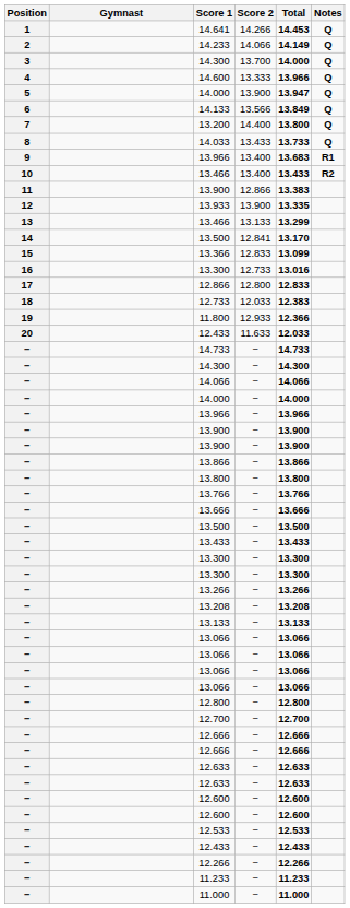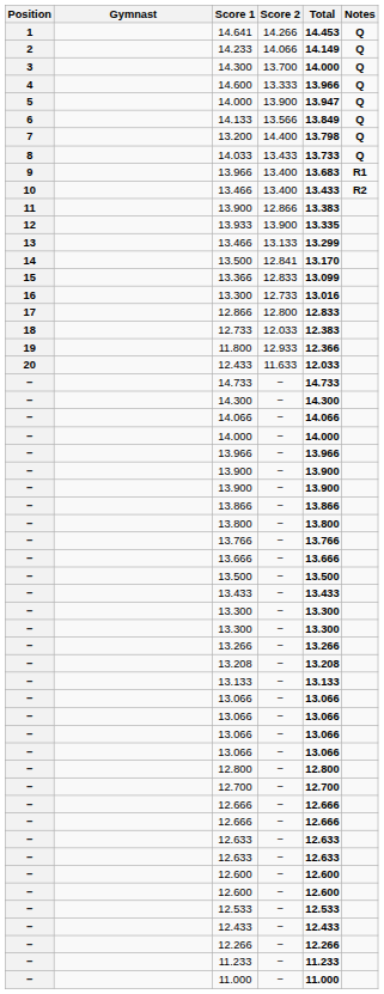 <table class="wikitable sortable" style="text-align:center; font-size:95%">
 <tr>
 <th scope=col>Position</th>
 <th scope=col width="210">Gymnast</th>
 <th scope=col>Score 1</th>
 <th scope=col>Score 2</th>
 <th scope=col>Total</th>
 <th scope=col>Notes</th>
 </tr>
 <tr>
 <th scope=row>1</th>
 <td align="left"></td>
 <td>14.641</td>
 <td>14.266</td>
 <td><strong>14.453</strong></td>
 <td><strong>Q</strong></td>
 </tr>
 <tr>
 <th scope=row>2</th>
 <td align="left"></td>
 <td>14.233</td>
 <td>14.066</td>
 <td><strong>14.149</strong></td>
 <td><strong>Q</strong></td>
 </tr>
 <tr>
 <th scope=row>3</th>
 <td align="left"></td>
 <td>14.300</td>
 <td>13.700</td>
 <td><strong>14.000</strong></td>
 <td><strong>Q</strong></td>
 </tr>
 <tr>
 <th scope=row>4</th>
 <td align="left"></td>
 <td>14.600</td>
 <td>13.333</td>
 <td><strong>13.966</strong></td>
 <td><strong>Q</strong></td>
 </tr>
 <tr>
 <th scope=row>5</th>
 <td align="left"></td>
 <td>14.000</td>
 <td>13.900</td>
 <td><strong>13.947</strong></td>
 <td><strong>Q</strong></td>
 </tr>
 <tr>
 <th scope=row>6</th>
 <td align="left"></td>
 <td>14.133</td>
 <td>13.566</td>
 <td><strong>13.849</strong></td>
 <td><strong>Q</strong></td>
 </tr>
 <tr>
 <th scope=row>7</th>
 <td align="left"></td>
 <td>13.200</td>
 <td>14.400</td>
-<td><strong>13.800</strong></td>
+<td><strong>13.798</strong></td>
 <td><strong>Q</strong></td>
 </tr>
 <tr>
 <th scope=row>8</th>
 <td align="left"></td>
 <td>14.033</td>
 <td>13.433</td>
 <td><strong>13.733</strong></td>
 <td><strong>Q</strong></td>
 </tr>
 <tr>
 <th scope=row>9</th>
 <td align="left"></td>
 <td>13.966</td>
 <td>13.400</td>
 <td><strong>13.683</strong></td>
 <td><strong>R1</strong></td>
 </tr>
 <tr>
 <th scope=row>10</th>
 <td align="left"></td>
 <td>13.466</td>
 <td>13.400</td>
 <td><strong>13.433</strong></td>
 <td><strong>R2</strong></td>
 </tr>
 <tr>
 <th scope=row>11</th>
 <td align="left"></td>
 <td>13.900</td>
 <td>12.866</td>
 <td><strong>13.383</strong></td>
 <td></td>
 </tr>
 <tr>
 <th scope=row>12</th>
 <td align="left"></td>
 <td>13.933</td>
 <td>13.900</td>
 <td><strong>13.335</strong></td>
 <td></td>
 </tr>
 <tr>
 <th scope=row>13</th>
 <td align="left"></td>
 <td>13.466</td>
 <td>13.133</td>
 <td><strong>13.299</strong></td>
 <td></td>
 </tr>
 <tr>
 <th scope=row>14</th>
 <td align="left"></td>
 <td>13.500</td>
 <td>12.841</td>
 <td><strong>13.170</strong></td>
 <td></td>
 </tr>
 <tr>
 <th scope=row>15</th>
 <td align="left"></td>
 <td>13.366</td>
 <td>12.833</td>
 <td><strong>13.099</strong></td>
 <td></td>
 </tr>
 <tr>
 <th scope=row>16</th>
 <td align="left"></td>
 <td>13.300</td>
 <td>12.733</td>
 <td><strong>13.016</strong></td>
 <td></td>
 </tr>
 <tr>
 <th scope=row>17</th>
 <td align="left"></td>
 <td>12.866</td>
 <td>12.800</td>
 <td><strong>12.833</strong></td>
 <td></td>
 </tr>
 <tr>
 <th scope=row>18</th>
 <td align="left"></td>
 <td>12.733</td>
 <td>12.033</td>
 <td><strong>12.383</strong></td>
 <td></td>
 </tr>
 <tr>
 <th scope=row>19</th>
 <td align="left"></td>
 <td>11.800</td>
 <td>12.933</td>
 <td><strong>12.366</strong></td>
 <td></td>
 </tr>
 <tr>
 <th scope=row>20</th>
 <td align="left"></td>
 <td>12.433</td>
 <td>11.633</td>
 <td><strong>12.033</strong></td>
 <td></td>
 </tr>
 <tr>
 <th scope=row>−</th>
 <td align="left"></td>
 <td>14.733</td>
 <td>−</td>
 <td><strong>14.733</strong></td>
 <td></td>
 </tr>
 <tr>
 <th scope=row>−</th>
 <td align="left"></td>
 <td>14.300</td>
 <td>−</td>
 <td><strong>14.300</strong></td>
 <td></td>
 </tr>
 <tr>
 <th scope=row>−</th>
 <td align="left"></td>
 <td>14.066</td>
 <td>−</td>
 <td><strong>14.066</strong></td>
 <td></td>
 </tr>
 <tr>
 <th scope=row>−</th>
 <td align="left"></td>
 <td>14.000</td>
 <td>−</td>
 <td><strong>14.000</strong></td>
 <td></td>
 </tr>
 <tr>
 <th scope=row>−</th>
 <td align="left"></td>
 <td>13.966</td>
 <td>−</td>
 <td><strong>13.966</strong></td>
 <td></td>
 </tr>
 <tr>
 <th scope=row>−</th>
 <td align="left"></td>
 <td>13.900</td>
 <td>−</td>
 <td><strong>13.900</strong></td>
 <td></td>
 </tr>
 <tr>
 <th scope=row>−</th>
 <td align="left"></td>
 <td>13.900</td>
 <td>−</td>
 <td><strong>13.900</strong></td>
 <td></td>
 </tr>
 <tr>
 <th scope=row>−</th>
 <td align="left"></td>
 <td>13.866</td>
 <td>−</td>
 <td><strong>13.866</strong></td>
 <td></td>
 </tr>
 <tr>
 <th scope=row>−</th>
 <td align="left"></td>
 <td>13.800</td>
 <td>−</td>
 <td><strong>13.800</strong></td>
 <td></td>
 </tr>
 <tr>
 <th scope=row>−</th>
 <td align="left"></td>
 <td>13.766</td>
 <td>−</td>
 <td><strong>13.766</strong></td>
 <td></td>
 </tr>
 <tr>
 <th scope=row>−</th>
 <td align="left"></td>
 <td>13.666</td>
 <td>−</td>
 <td><strong>13.666</strong></td>
 <td></td>
 </tr>
 <tr>
 <th scope=row>−</th>
 <td align="left"></td>
 <td>13.500</td>
 <td>−</td>
 <td><strong>13.500</strong></td>
 <td></td>
 </tr>
 <tr>
 <th scope=row>−</th>
 <td align="left"></td>
 <td>13.433</td>
 <td>−</td>
 <td><strong>13.433</strong></td>
 <td></td>
 </tr>
 <tr>
 <th scope=row>−</th>
 <td align="left"></td>
 <td>13.300</td>
 <td>−</td>
 <td><strong>13.300</strong></td>
 <td></td>
 </tr>
 <tr>
 <th scope=row>−</th>
 <td align="left"></td>
 <td>13.300</td>
 <td>−</td>
 <td><strong>13.300</strong></td>
 <td></td>
 </tr>
 <tr>
 <th scope=row>−</th>
 <td align="left"></td>
 <td>13.266</td>
 <td>−</td>
 <td><strong>13.266</strong></td>
 <td></td>
 </tr>
 <tr>
 <th scope=row>−</th>
 <td align="left"></td>
 <td>13.208</td>
 <td>−</td>
 <td><strong>13.208</strong></td>
 <td></td>
 </tr>
 <tr>
 <th scope=row>−</th>
 <td align="left"></td>
 <td>13.133</td>
 <td>−</td>
 <td><strong>13.133</strong></td>
 <td></td>
 </tr>
 <tr>
 <th scope=row>−</th>
 <td align="left"></td>
 <td>13.066</td>
 <td>−</td>
 <td><strong>13.066</strong></td>
 <td></td>
 </tr>
 <tr>
 <th scope=row>−</th>
 <td align="left"></td>
 <td>13.066</td>
 <td>−</td>
 <td><strong>13.066</strong></td>
 <td></td>
 </tr>
 <tr>
 <th scope=row>−</th>
 <td align="left"></td>
 <td>13.066</td>
 <td>−</td>
 <td><strong>13.066</strong></td>
 <td></td>
 </tr>
 <tr>
 <th scope=row>−</th>
 <td align="left"></td>
 <td>13.066</td>
 <td>−</td>
 <td><strong>13.066</strong></td>
 <td></td>
 </tr>
 <tr>
 <th scope=row>−</th>
 <td align="left"></td>
 <td>12.800</td>
 <td>−</td>
 <td><strong>12.800</strong></td>
 <td></td>
 </tr>
 <tr>
 <th scope=row>−</th>
 <td align="left"></td>
 <td>12.700</td>
 <td>−</td>
 <td><strong>12.700</strong></td>
 <td></td>
 </tr>
 <tr>
 <th scope=row>−</th>
 <td align="left"></td>
 <td>12.666</td>
 <td>−</td>
 <td><strong>12.666</strong></td>
 <td></td>
 </tr>
 <tr>
 <th scope=row>−</th>
 <td align="left"></td>
 <td>12.666</td>
 <td>−</td>
 <td><strong>12.666</strong></td>
 <td></td>
 </tr>
 <tr>
 <th scope=row>−</th>
 <td align="left"></td>
 <td>12.633</td>
 <td>−</td>
 <td><strong>12.633</strong></td>
 <td></td>
 </tr>
 <tr>
 <th scope=row>−</th>
 <td align="left"></td>
 <td>12.633</td>
 <td>−</td>
 <td><strong>12.633</strong></td>
 <td></td>
 </tr>
 <tr>
 <th scope=row>−</th>
 <td align="left"></td>
 <td>12.600</td>
 <td>−</td>
 <td><strong>12.600</strong></td>
 <td></td>
 </tr>
 <tr>
 <th scope=row>−</th>
 <td align="left"></td>
 <td>12.600</td>
 <td>−</td>
 <td><strong>12.600</strong></td>
 <td></td>
 </tr>
 <tr>
 <th scope=row>−</th>
 <td align="left"></td>
 <td>12.533</td>
 <td>−</td>
 <td><strong>12.533</strong></td>
 <td></td>
 </tr>
 <tr>
 <th scope=row>−</th>
 <td align="left"></td>
 <td>12.433</td>
 <td>−</td>
 <td><strong>12.433</strong></td>
 <td></td>
 </tr>
 <tr>
 <th scope=row>−</th>
 <td align="left"></td>
 <td>12.266</td>
 <td>−</td>
 <td><strong>12.266</strong></td>
 <td></td>
 </tr>
 <tr>
 <th scope=row>−</th>
 <td align="left"></td>
 <td>11.233</td>
 <td>−</td>
 <td><strong>11.233</strong></td>
 <td></td>
 </tr>
 <tr>
 <th scope=row>−</th>
 <td align="left"></td>
 <td>11.000</td>
 <td>−</td>
 <td><strong>11.000</strong></td>
 <td></td>
 </tr>
 </table>
